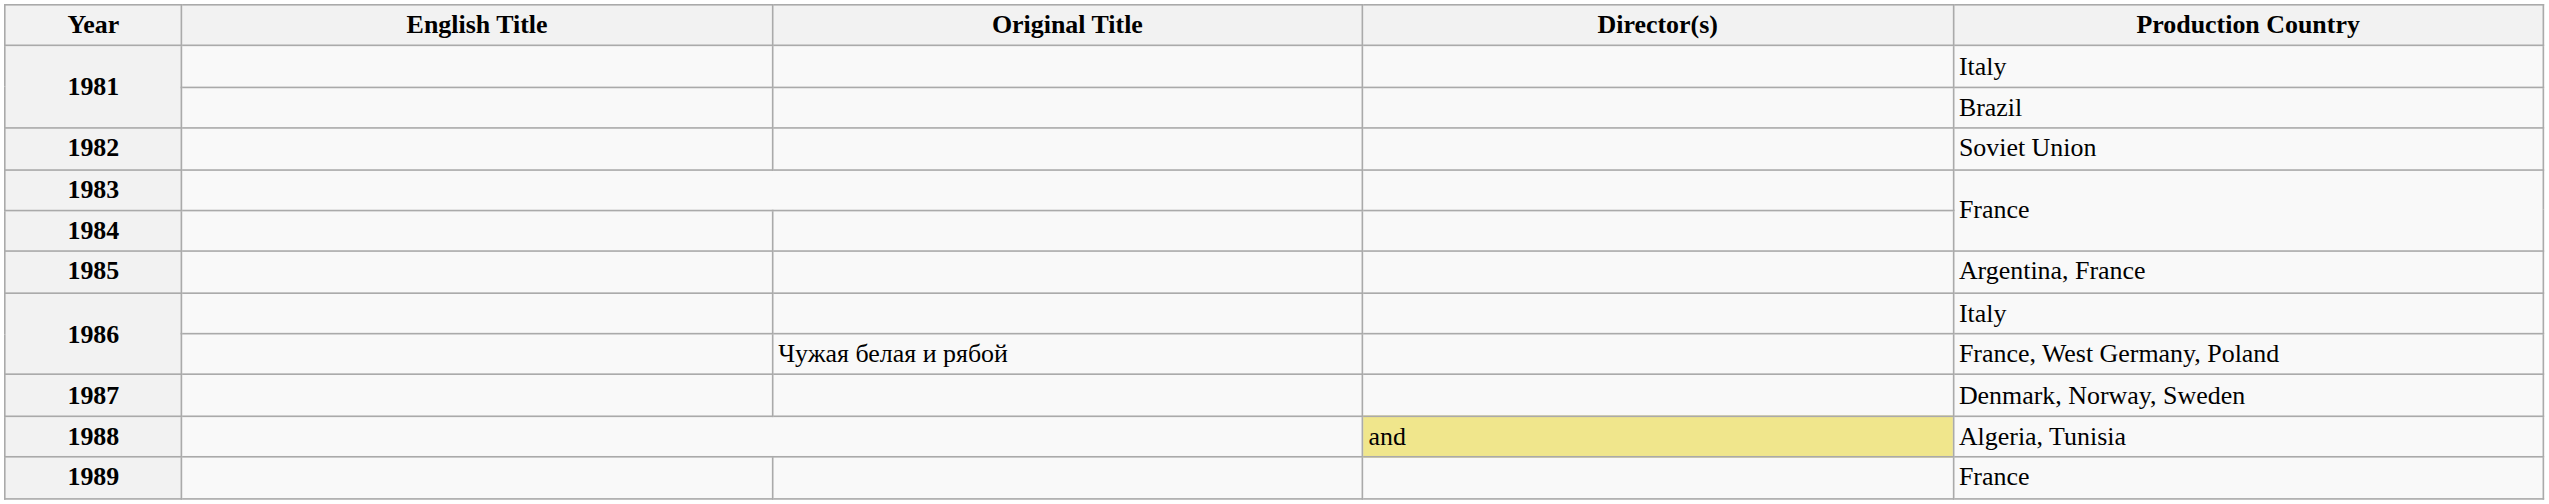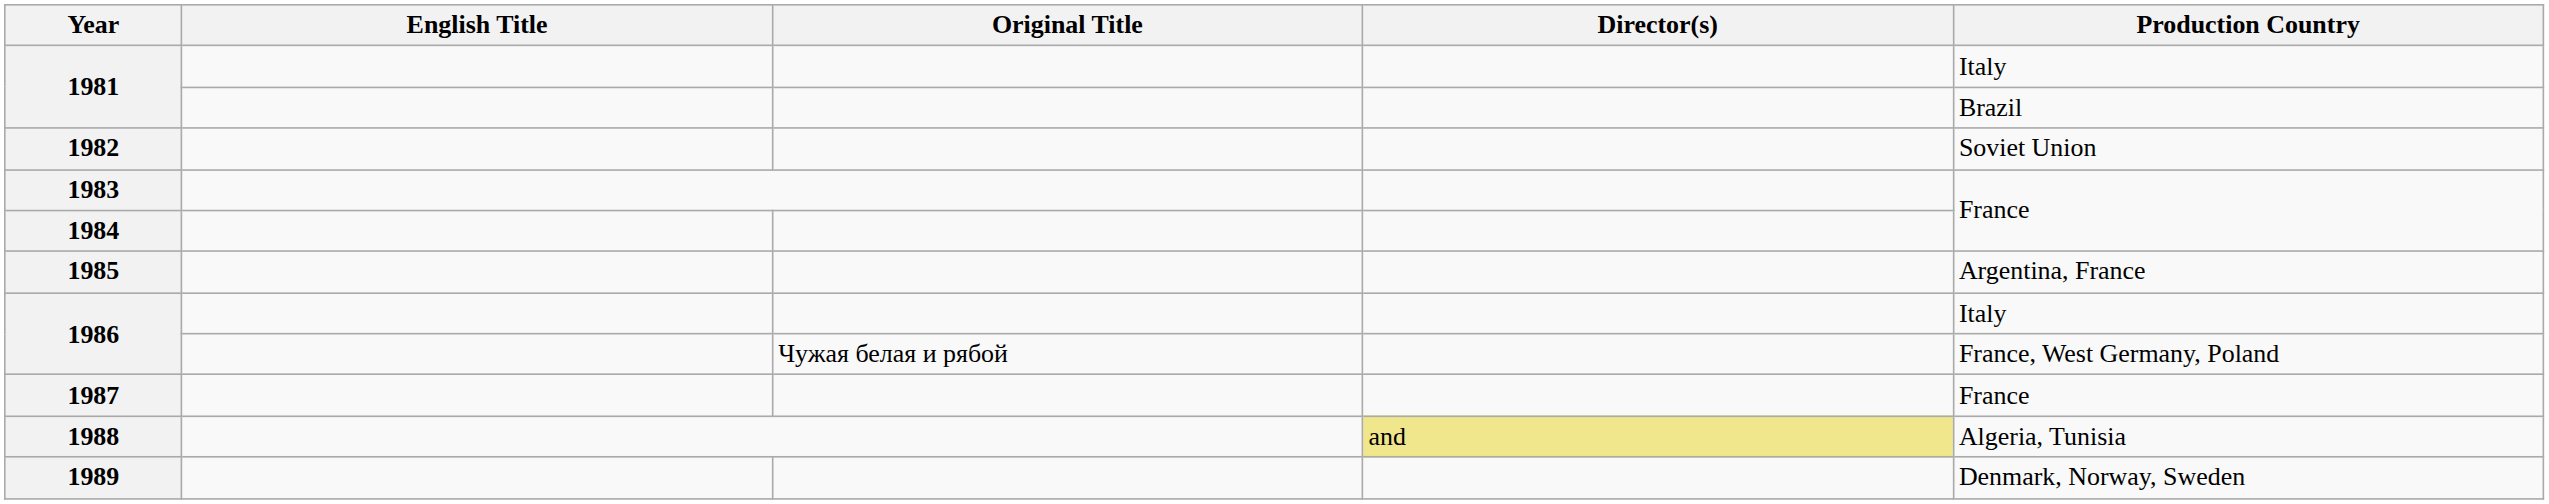 <table class="wikitable plainrowheaders">
 <tr>
 <th scope="col" style="width:3%;">Year</th>
 <th scope="col" style="width:10%;">English Title</th>
 <th scope="col" style="width:10%;">Original Title</th>
 <th scope="col" style="width:10%;">Director(s)</th>
 <th scope="col" style="width:10%;">Production Country</th>
 </tr>
 <tr>
 <th rowspan="2" style="text-align:center;">1981 <br></th>
 <td></td>
 <td></td>
 <td></td>
 <td>Italy</td>
 </tr>
 <tr>
 <td></td>
 <td></td>
 <td></td>
 <td>Brazil</td>
 </tr>
 <tr>
 <th style="text-align:center;">1982 <br></th>
 <td></td>
 <td></td>
 <td></td>
 <td>Soviet Union</td>
 </tr>
 <tr>
 <th style="text-align:center;">1983 <br></th>
 <td colspan="2"></td>
 <td></td>
 <td rowspan="2">France</td>
 </tr>
 <tr>
 <th style="text-align:center;">1984 <br></th>
 <td></td>
 <td></td>
 <td></td>
 </tr>
 <tr>
 <th style="text-align:center;">1985 <br></th>
 <td></td>
 <td></td>
 <td></td>
 <td>Argentina, France</td>
 </tr>
 <tr>
 <th rowspan="2" style="text-align:center;">1986 <br></th>
 <td></td>
 <td></td>
 <td></td>
 <td>Italy</td>
 </tr>
 <tr>
 <td></td>
 <td>Чужая белая и рябой</td>
 <td></td>
 <td>France, West Germany, Poland</td>
 </tr>
 <tr>
 <th style="text-align:center;">1987 <br></th>
 <td></td>
 <td></td>
 <td></td>
-<td>Denmark, Norway, Sweden</td>
+<td>France</td>
 </tr>
 <tr>
 <th style="text-align:center;">1988 <br></th>
 <td colspan="2"></td>
 <td style="background: khaki;"> and </td>
 <td>Algeria, Tunisia</td>
 </tr>
 <tr>
 <th style="text-align:center;">1989 <br></th>
 <td></td>
 <td></td>
 <td></td>
-<td>France</td>
+<td>Denmark, Norway, Sweden</td>
 </tr>
 </table>
